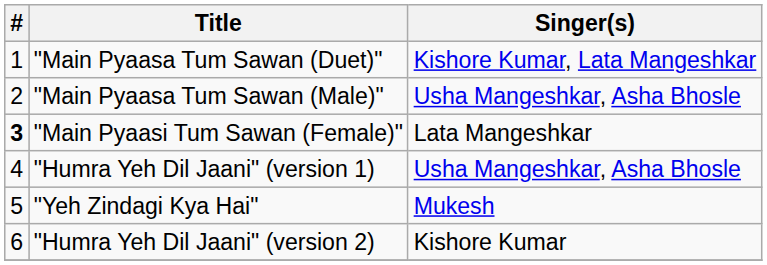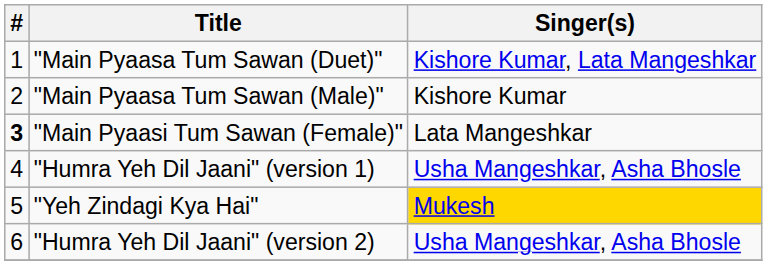 <table class="wikitable" style="font-size:95%;">
 <tr>
 <th>#</th>
 <th>Title</th>
 <th>Singer(s)</th>
 </tr>
 <tr>
 <td>1</td>
 <td>"Main Pyaasa Tum Sawan (Duet)"</td>
 <td><a href='#'>Kishore Kumar</a>, <a href='#'>Lata Mangeshkar</a></td>
 </tr>
 <tr>
 <td>2</td>
 <td>"Main Pyaasa Tum Sawan (Male)"</td>
-<td><a href='#'>Usha Mangeshkar</a>, <a href='#'>Asha Bhosle</a></td>
+<td>Kishore Kumar</td>
 </tr>
 <tr>
 <td><strong>3</strong></td>
 <td>"Main Pyaasi Tum Sawan (Female)"</td>
 <td>Lata Mangeshkar</td>
 </tr>
 <tr>
 <td>4</td>
 <td>"Humra Yeh Dil Jaani" (version 1)</td>
 <td><a href='#'>Usha Mangeshkar</a>, <a href='#'>Asha Bhosle</a></td>
 </tr>
 <tr>
 <td>5</td>
 <td>"Yeh Zindagi Kya Hai"</td>
-<td><a href='#'>Mukesh</a></td>
+<td style="background: gold;"><a href='#'>Mukesh</a></td>
 </tr>
 <tr>
 <td>6</td>
 <td>"Humra Yeh Dil Jaani" (version 2)</td>
-<td>Kishore Kumar</td>
+<td><a href='#'>Usha Mangeshkar</a>, <a href='#'>Asha Bhosle</a></td>
 </tr>
 <tr>
 </tr>
 </table>
